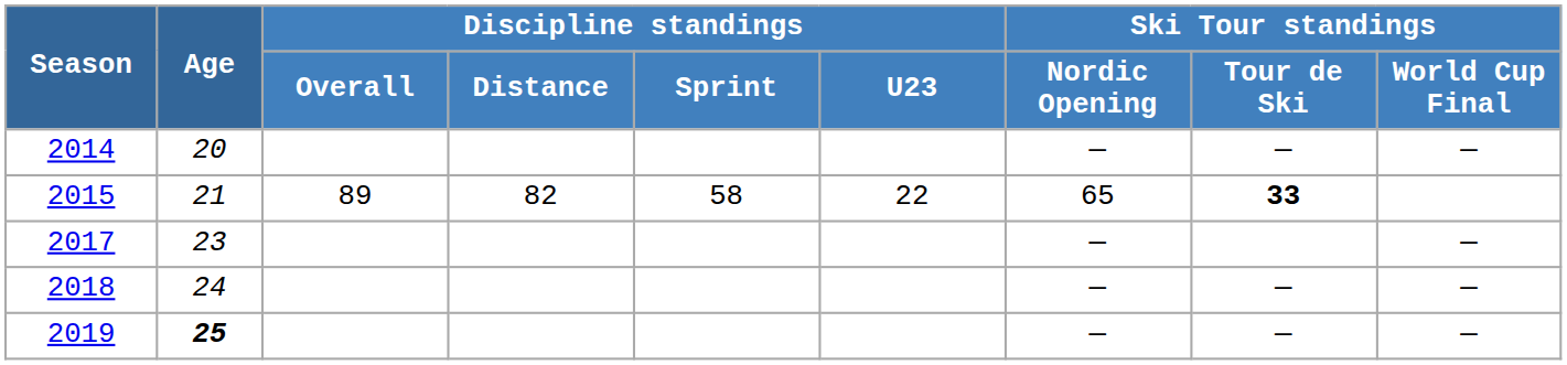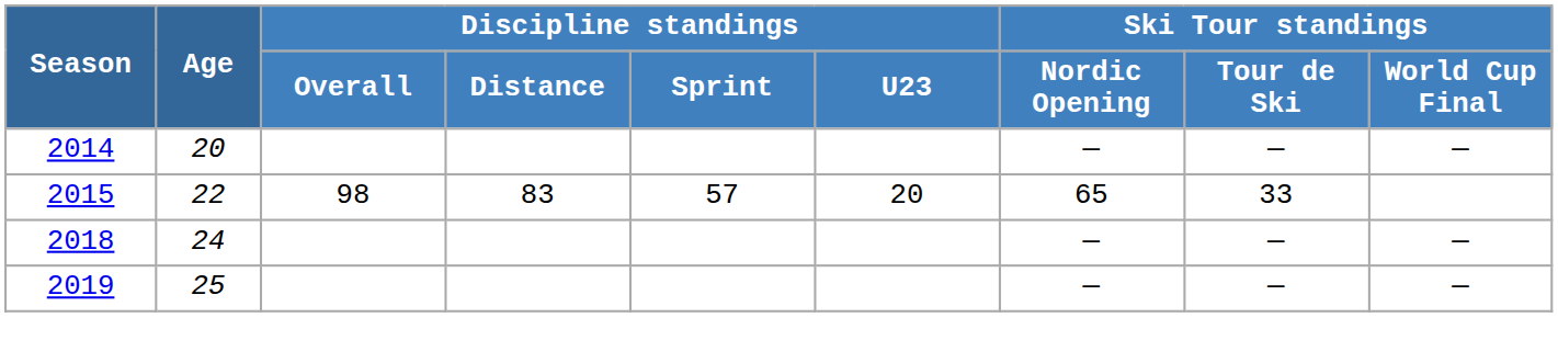 <table class="wikitable" style="font-size:95%; text-align:center; border:grey solid 1px; border-collapse:collapse; background:#ffffff;">
 <tr>
 <th style="background-color:#369; color:white; width:60px;" rowspan="2"> Season </th>
 <th style="background-color:#369; color:white; width:40px;" rowspan="2"> Age </th>
 <th style="background-color:#4180be; color:white;" colspan="4">Discipline standings</th>
 <th style="background-color:#4180be; color:white;" colspan="3">Ski Tour standings</th>
 </tr>
 <tr>
 <th style="background-color:#4180be; color:white; width:75px;">Overall</th>
 <th style="background-color:#4180be; color:white; width:75px;">Distance</th>
 <th style="background-color:#4180be; color:white; width:75px;">Sprint</th>
 <th style="background-color:#4180be; color:white; width:75px;">U23</th>
 <th style="background-color:#4180be; color:white; width:75px;">Nordic<br>Opening</th>
 <th style="background-color:#4180be; color:white; width:75px;">Tour de<br>Ski</th>
 <th style="background-color:#4180be; color:white; width:75px;">World Cup<br>Final</th>
 </tr>
 <tr>
 <td><a href='#'>2014</a></td>
 <td><em>20</em></td>
 <td></td>
 <td></td>
 <td></td>
 <td></td>
 <td>—</td>
 <td>—</td>
 <td>—</td>
 </tr>
 <tr>
 <td><a href='#'>2015</a></td>
-<td><em>21</em></td>
-<td>89</td>
-<td>82</td>
-<td>58</td>
-<td>22</td>
+<td><em>22</em></td>
+<td>98</td>
+<td>83</td>
+<td>57</td>
+<td>20</td>
 <td>65</td>
-<td><strong>33</strong></td>
+<td>33</td>
 <td></td>
-</tr>
-<tr>
-<td><a href='#'>2017</a></td>
-<td><em>23</em></td>
-<td></td>
-<td></td>
-<td></td>
-<td></td>
-<td>—</td>
-<td></td>
-<td>—</td>
 </tr>
 <tr>
 <td><a href='#'>2018</a></td>
 <td><em>24</em></td>
 <td></td>
 <td></td>
 <td></td>
 <td></td>
 <td>—</td>
 <td>—</td>
 <td>—</td>
 </tr>
 <tr>
 <td><a href='#'>2019</a></td>
-<td><strong><em>25</em></strong></td>
+<td><em>25</em></td>
 <td></td>
 <td></td>
 <td></td>
 <td></td>
 <td>—</td>
 <td>—</td>
 <td>—</td>
 </tr>
 </table>
